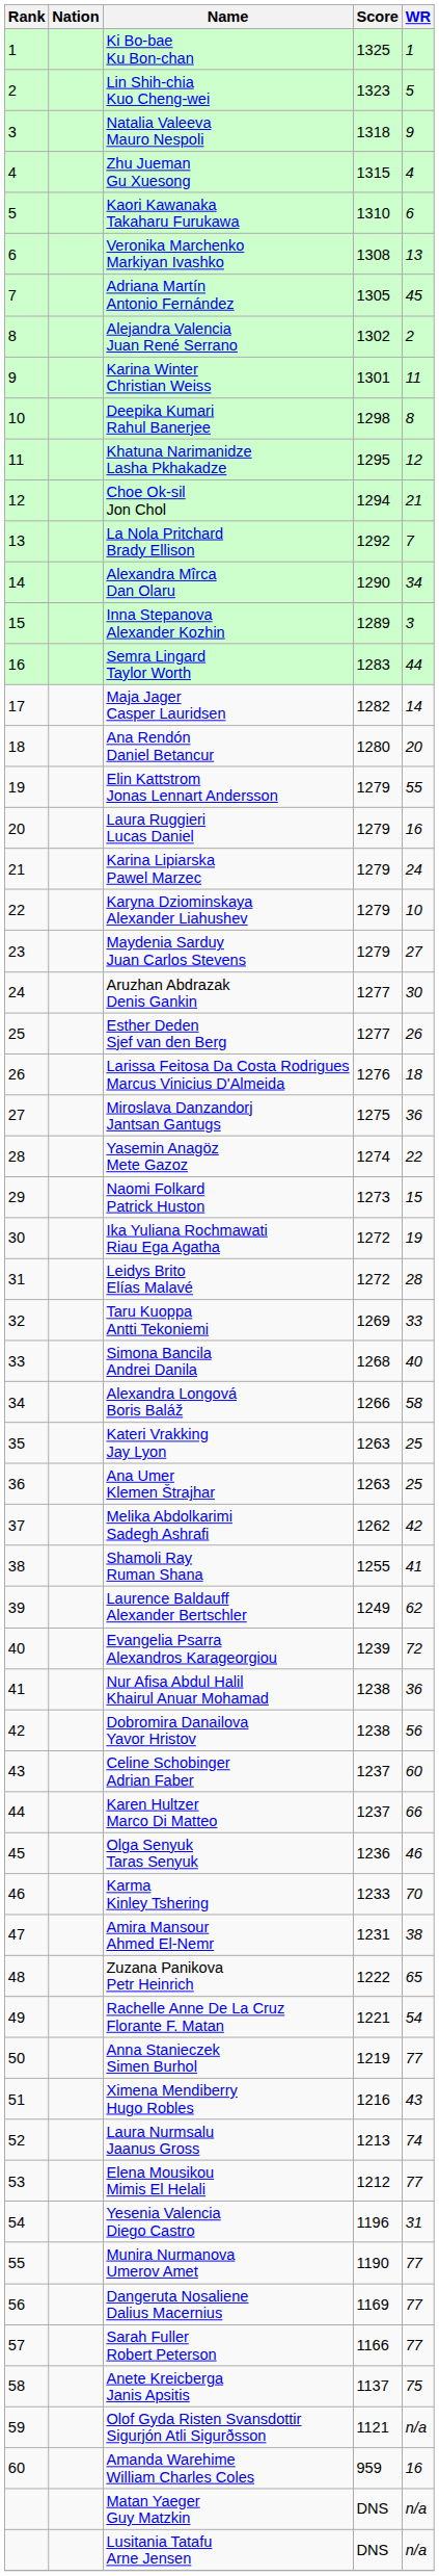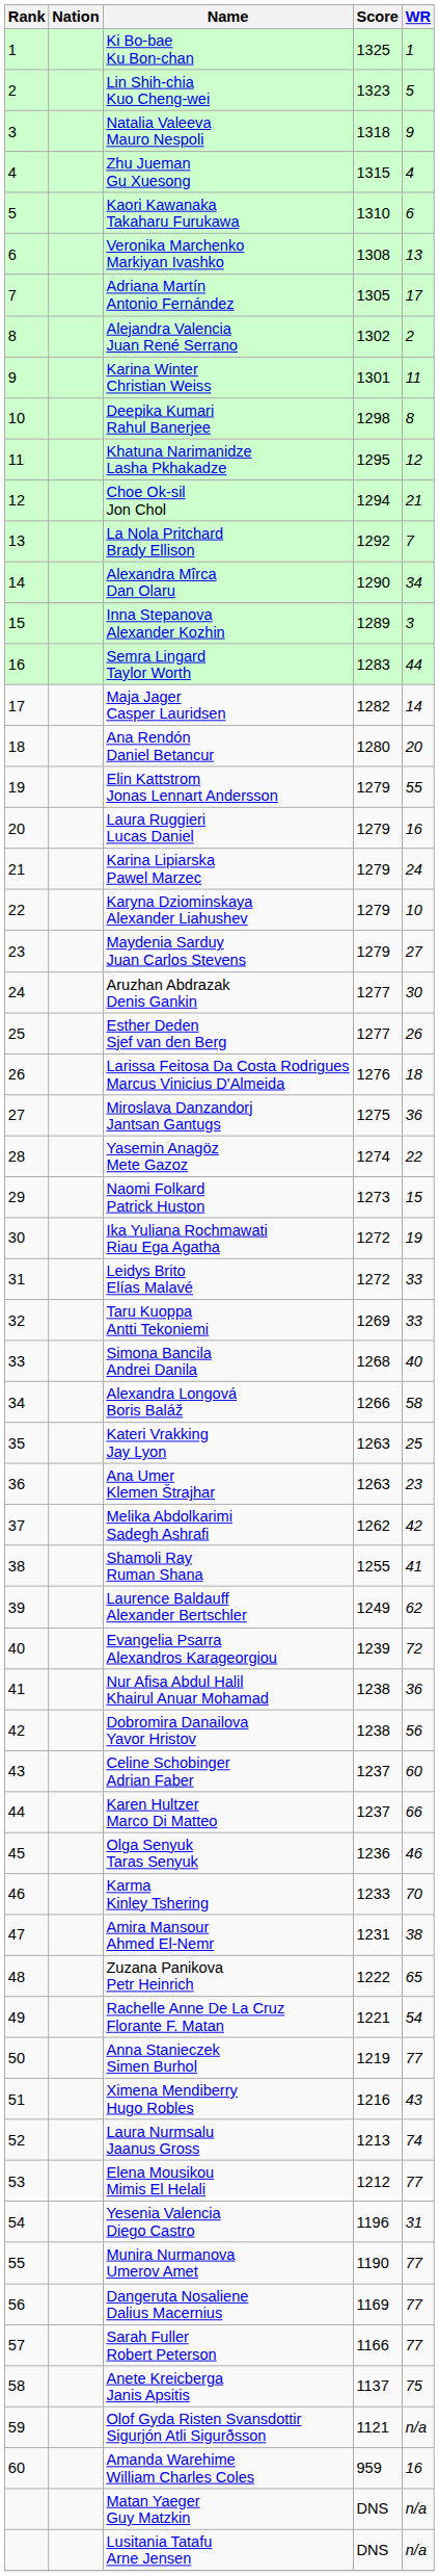 <table class="wikitable sortable" style="font-size:95%;">
 <tr>
 <th>Rank</th>
 <th>Nation</th>
 <th>Name</th>
 <th>Score</th>
 <th><a href='#'>WR</a></th>
 </tr>
 <tr style="background:#ccffcc;">
 <td>1</td>
 <td></td>
 <td><a href='#'>Ki Bo-bae</a> <br> <a href='#'>Ku Bon-chan</a></td>
 <td>1325</td>
 <td><em>1</em></td>
 </tr>
 <tr style="background:#ccffcc;">
 <td>2</td>
 <td></td>
 <td><a href='#'>Lin Shih-chia</a> <br> <a href='#'>Kuo Cheng-wei</a></td>
 <td>1323</td>
 <td><em>5</em></td>
 </tr>
 <tr style="background:#ccffcc;">
 <td>3</td>
 <td></td>
 <td><a href='#'>Natalia Valeeva</a> <br> <a href='#'>Mauro Nespoli</a></td>
 <td>1318</td>
 <td><em>9</em></td>
 </tr>
 <tr style="background:#ccffcc;">
 <td>4</td>
 <td></td>
 <td><a href='#'>Zhu Jueman</a> <br> <a href='#'>Gu Xuesong</a></td>
 <td>1315</td>
 <td><em>4</em></td>
 </tr>
 <tr style="background:#ccffcc;">
 <td>5</td>
 <td></td>
 <td><a href='#'>Kaori Kawanaka</a> <br> <a href='#'>Takaharu Furukawa</a></td>
 <td>1310</td>
 <td><em>6</em></td>
 </tr>
 <tr style="background:#ccffcc;">
 <td>6</td>
 <td></td>
 <td><a href='#'>Veronika Marchenko</a> <br> <a href='#'>Markiyan Ivashko</a></td>
 <td>1308</td>
 <td><em>13</em></td>
 </tr>
 <tr style="background:#ccffcc;">
 <td>7</td>
 <td></td>
 <td><a href='#'>Adriana Martín</a> <br> <a href='#'>Antonio Fernández</a></td>
 <td>1305</td>
-<td><em>45</em></td>
+<td><em>17</em></td>
 </tr>
 <tr style="background:#ccffcc;">
 <td>8</td>
 <td></td>
 <td><a href='#'>Alejandra Valencia</a> <br> <a href='#'>Juan René Serrano</a></td>
 <td>1302</td>
 <td><em>2</em></td>
 </tr>
 <tr style="background:#ccffcc;">
 <td>9</td>
 <td></td>
 <td><a href='#'>Karina Winter</a> <br> <a href='#'>Christian Weiss</a></td>
 <td>1301</td>
 <td><em>11</em></td>
 </tr>
 <tr style="background:#ccffcc;">
 <td>10</td>
 <td></td>
 <td><a href='#'>Deepika Kumari</a> <br> <a href='#'>Rahul Banerjee</a></td>
 <td>1298</td>
 <td><em>8</em></td>
 </tr>
 <tr style="background:#ccffcc;">
 <td>11</td>
 <td></td>
 <td><a href='#'>Khatuna Narimanidze</a> <br> <a href='#'>Lasha Pkhakadze</a></td>
 <td>1295</td>
 <td><em>12</em></td>
 </tr>
 <tr style="background:#ccffcc;">
 <td>12</td>
 <td></td>
 <td><a href='#'>Choe Ok-sil</a> <br> Jon Chol</td>
 <td>1294</td>
 <td><em>21</em></td>
 </tr>
 <tr style="background:#ccffcc;">
 <td>13</td>
 <td></td>
 <td><a href='#'>La Nola Pritchard</a> <br> <a href='#'>Brady Ellison</a></td>
 <td>1292</td>
 <td><em>7</em></td>
 </tr>
 <tr style="background:#ccffcc;">
 <td>14</td>
 <td></td>
 <td><a href='#'>Alexandra Mîrca</a> <br> <a href='#'>Dan Olaru</a></td>
 <td>1290</td>
 <td><em>34</em></td>
 </tr>
 <tr style="background:#ccffcc;">
 <td>15</td>
 <td></td>
 <td><a href='#'>Inna Stepanova</a> <br> <a href='#'>Alexander Kozhin</a></td>
 <td>1289</td>
 <td><em>3</em></td>
 </tr>
 <tr style="background:#ccffcc;">
 <td>16</td>
 <td></td>
 <td><a href='#'>Semra Lingard</a> <br> <a href='#'>Taylor Worth</a></td>
 <td>1283</td>
 <td><em>44</em></td>
 </tr>
 <tr>
 <td>17</td>
 <td></td>
 <td><a href='#'>Maja Jager</a> <br> <a href='#'>Casper Lauridsen</a></td>
 <td>1282</td>
 <td><em>14</em></td>
 </tr>
 <tr>
 <td>18</td>
 <td></td>
 <td><a href='#'>Ana Rendón</a> <br> <a href='#'>Daniel Betancur</a></td>
 <td>1280</td>
 <td><em>20</em></td>
 </tr>
 <tr>
 <td>19</td>
 <td></td>
 <td><a href='#'>Elin Kattstrom</a> <br> <a href='#'>Jonas Lennart Andersson</a></td>
 <td>1279</td>
 <td><em>55</em></td>
 </tr>
 <tr>
 <td>20</td>
 <td></td>
 <td><a href='#'>Laura Ruggieri</a> <br> <a href='#'>Lucas Daniel</a></td>
 <td>1279</td>
 <td><em>16</em></td>
 </tr>
 <tr>
 <td>21</td>
 <td></td>
 <td><a href='#'>Karina Lipiarska</a> <br> <a href='#'>Pawel Marzec</a></td>
 <td>1279</td>
 <td><em>24</em></td>
 </tr>
 <tr>
 <td>22</td>
 <td></td>
 <td><a href='#'>Karyna Dziominskaya</a> <br> <a href='#'>Alexander Liahushev</a></td>
 <td>1279</td>
 <td><em>10</em></td>
 </tr>
 <tr>
 <td>23</td>
 <td></td>
 <td><a href='#'>Maydenia Sarduy</a> <br> <a href='#'>Juan Carlos Stevens</a></td>
 <td>1279</td>
 <td><em>27</em></td>
 </tr>
 <tr>
 <td>24</td>
 <td></td>
 <td>Aruzhan Abdrazak <br> <a href='#'>Denis Gankin</a></td>
 <td>1277</td>
 <td><em>30</em></td>
 </tr>
 <tr>
 <td>25</td>
 <td></td>
 <td><a href='#'>Esther Deden</a> <br> <a href='#'>Sjef van den Berg</a></td>
 <td>1277</td>
 <td><em>26</em></td>
 </tr>
 <tr>
 <td>26</td>
 <td></td>
 <td><a href='#'>Larissa Feitosa Da Costa Rodrigues</a> <br> <a href='#'>Marcus Vinicius D'Almeida</a></td>
 <td>1276</td>
 <td><em>18</em></td>
 </tr>
 <tr>
 <td>27</td>
 <td></td>
 <td><a href='#'>Miroslava Danzandorj</a> <br> <a href='#'>Jantsan Gantugs</a></td>
 <td>1275</td>
 <td><em>36</em></td>
 </tr>
 <tr>
 <td>28</td>
 <td></td>
 <td><a href='#'>Yasemin Anagöz</a> <br> <a href='#'>Mete Gazoz</a></td>
 <td>1274</td>
 <td><em>22</em></td>
 </tr>
 <tr>
 <td>29</td>
 <td></td>
 <td><a href='#'>Naomi Folkard</a> <br> <a href='#'>Patrick Huston</a></td>
 <td>1273</td>
 <td><em>15</em></td>
 </tr>
 <tr>
 <td>30</td>
 <td></td>
 <td><a href='#'>Ika Yuliana Rochmawati</a> <br> <a href='#'>Riau Ega Agatha</a></td>
 <td>1272</td>
 <td><em>19</em></td>
 </tr>
 <tr>
 <td>31</td>
 <td></td>
 <td><a href='#'>Leidys Brito</a> <br> <a href='#'>Elías Malavé</a></td>
 <td>1272</td>
-<td><em>28</em></td>
+<td><em>33</em></td>
 </tr>
 <tr>
 <td>32</td>
 <td></td>
 <td><a href='#'>Taru Kuoppa</a> <br> <a href='#'>Antti Tekoniemi</a></td>
 <td>1269</td>
 <td><em>33</em></td>
 </tr>
 <tr>
 <td>33</td>
 <td></td>
 <td><a href='#'>Simona Bancila</a> <br> <a href='#'>Andrei Danila</a></td>
 <td>1268</td>
 <td><em>40</em></td>
 </tr>
 <tr>
 <td>34</td>
 <td></td>
 <td><a href='#'>Alexandra Longová</a> <br> <a href='#'>Boris Baláž</a></td>
 <td>1266</td>
 <td><em>58</em></td>
 </tr>
 <tr>
 <td>35</td>
 <td></td>
 <td><a href='#'>Kateri Vrakking</a> <br> <a href='#'>Jay Lyon</a></td>
 <td>1263</td>
 <td><em>25</em></td>
 </tr>
 <tr>
 <td>36</td>
 <td></td>
 <td><a href='#'>Ana Umer</a> <br> <a href='#'>Klemen Štrajhar</a></td>
 <td>1263</td>
-<td><em>25</em></td>
+<td><em>23</em></td>
 </tr>
 <tr>
 <td>37</td>
 <td></td>
 <td><a href='#'>Melika Abdolkarimi</a> <br> <a href='#'>Sadegh Ashrafi</a></td>
 <td>1262</td>
 <td><em>42</em></td>
 </tr>
 <tr>
 <td>38</td>
 <td></td>
 <td><a href='#'>Shamoli Ray</a> <br> <a href='#'>Ruman Shana</a></td>
 <td>1255</td>
 <td><em>41</em></td>
 </tr>
 <tr>
 <td>39</td>
 <td></td>
 <td><a href='#'>Laurence Baldauff</a> <br> <a href='#'>Alexander Bertschler</a></td>
 <td>1249</td>
 <td><em>62</em></td>
 </tr>
 <tr>
 <td>40</td>
 <td></td>
 <td><a href='#'>Evangelia Psarra</a> <br> <a href='#'>Alexandros Karageorgiou</a></td>
 <td>1239</td>
 <td><em>72</em></td>
 </tr>
 <tr>
 <td>41</td>
 <td></td>
 <td><a href='#'>Nur Afisa Abdul Halil</a> <br> <a href='#'>Khairul Anuar Mohamad</a></td>
 <td>1238</td>
 <td><em>36</em></td>
 </tr>
 <tr>
 <td>42</td>
 <td></td>
 <td><a href='#'>Dobromira Danailova</a> <br> <a href='#'>Yavor Hristov</a></td>
 <td>1238</td>
 <td><em>56</em></td>
 </tr>
 <tr>
 <td>43</td>
 <td></td>
 <td><a href='#'>Celine Schobinger</a> <br> <a href='#'>Adrian Faber</a></td>
 <td>1237</td>
 <td><em>60</em></td>
 </tr>
 <tr>
 <td>44</td>
 <td></td>
 <td><a href='#'>Karen Hultzer</a> <br> <a href='#'>Marco Di Matteo</a></td>
 <td>1237</td>
 <td><em>66</em></td>
 </tr>
 <tr>
 <td>45</td>
 <td></td>
 <td><a href='#'>Olga Senyuk</a> <br> <a href='#'>Taras Senyuk</a></td>
 <td>1236</td>
 <td><em>46</em></td>
 </tr>
 <tr>
 <td>46</td>
 <td></td>
 <td><a href='#'>Karma</a> <br> <a href='#'>Kinley Tshering</a></td>
 <td>1233</td>
 <td><em>70</em></td>
 </tr>
 <tr>
 <td>47</td>
 <td></td>
 <td><a href='#'>Amira Mansour</a> <br> <a href='#'>Ahmed El-Nemr</a></td>
 <td>1231</td>
 <td><em>38</em></td>
 </tr>
 <tr>
 <td>48</td>
 <td></td>
 <td>Zuzana Panikova <br> <a href='#'>Petr Heinrich</a></td>
 <td>1222</td>
 <td><em>65</em></td>
 </tr>
 <tr>
 <td>49</td>
 <td></td>
 <td><a href='#'>Rachelle Anne De La Cruz</a> <br> <a href='#'>Florante F. Matan</a></td>
 <td>1221</td>
 <td><em>54</em></td>
 </tr>
 <tr>
 <td>50</td>
 <td></td>
 <td><a href='#'>Anna Stanieczek</a> <br> <a href='#'>Simen Burhol</a></td>
 <td>1219</td>
 <td><em>77</em></td>
 </tr>
 <tr>
 <td>51</td>
 <td></td>
 <td><a href='#'>Ximena Mendiberry</a> <br> <a href='#'>Hugo Robles</a></td>
 <td>1216</td>
 <td><em>43</em></td>
 </tr>
 <tr>
 <td>52</td>
 <td></td>
 <td><a href='#'>Laura Nurmsalu</a> <br> <a href='#'>Jaanus Gross</a></td>
 <td>1213</td>
 <td><em>74</em></td>
 </tr>
 <tr>
 <td>53</td>
 <td></td>
 <td><a href='#'>Elena Mousikou</a> <br> <a href='#'>Mimis El Helali</a></td>
 <td>1212</td>
 <td><em>77</em></td>
 </tr>
 <tr>
 <td>54</td>
 <td></td>
 <td><a href='#'>Yesenia Valencia</a> <br> <a href='#'>Diego Castro</a></td>
 <td>1196</td>
 <td><em>31</em></td>
 </tr>
 <tr>
 <td>55</td>
 <td></td>
 <td><a href='#'>Munira Nurmanova</a> <br> <a href='#'>Umerov Amet</a></td>
 <td>1190</td>
 <td><em>77</em></td>
 </tr>
 <tr>
 <td>56</td>
 <td></td>
 <td><a href='#'>Dangeruta Nosaliene</a> <br> <a href='#'>Dalius Macernius</a></td>
 <td>1169</td>
 <td><em>77</em></td>
 </tr>
 <tr>
 <td>57</td>
 <td></td>
 <td><a href='#'>Sarah Fuller</a> <br> <a href='#'>Robert Peterson</a></td>
 <td>1166</td>
 <td><em>77</em></td>
 </tr>
 <tr>
 <td>58</td>
 <td></td>
 <td><a href='#'>Anete Kreicberga</a> <br> <a href='#'>Janis Apsitis</a></td>
 <td>1137</td>
 <td><em>75</em></td>
 </tr>
 <tr>
 <td>59</td>
 <td></td>
 <td><a href='#'>Olof Gyda Risten Svansdottir</a> <br> <a href='#'>Sigurjón Atli Sigurðsson</a></td>
 <td>1121</td>
 <td><em>n/a</em></td>
 </tr>
 <tr>
 <td>60</td>
 <td></td>
 <td><a href='#'>Amanda Warehime</a> <br> <a href='#'>William Charles Coles</a></td>
 <td>959</td>
 <td><em>16</em></td>
 </tr>
 <tr>
 <td></td>
 <td></td>
 <td><a href='#'>Matan Yaeger</a> <br> <a href='#'>Guy Matzkin</a></td>
 <td>DNS</td>
 <td><em>n/a</em></td>
 </tr>
 <tr>
 <td></td>
 <td></td>
 <td><a href='#'>Lusitania Tatafu</a> <br> <a href='#'>Arne Jensen</a></td>
 <td>DNS</td>
 <td><em>n/a</em></td>
 </tr>
 <tr>
 </tr>
 </table>
